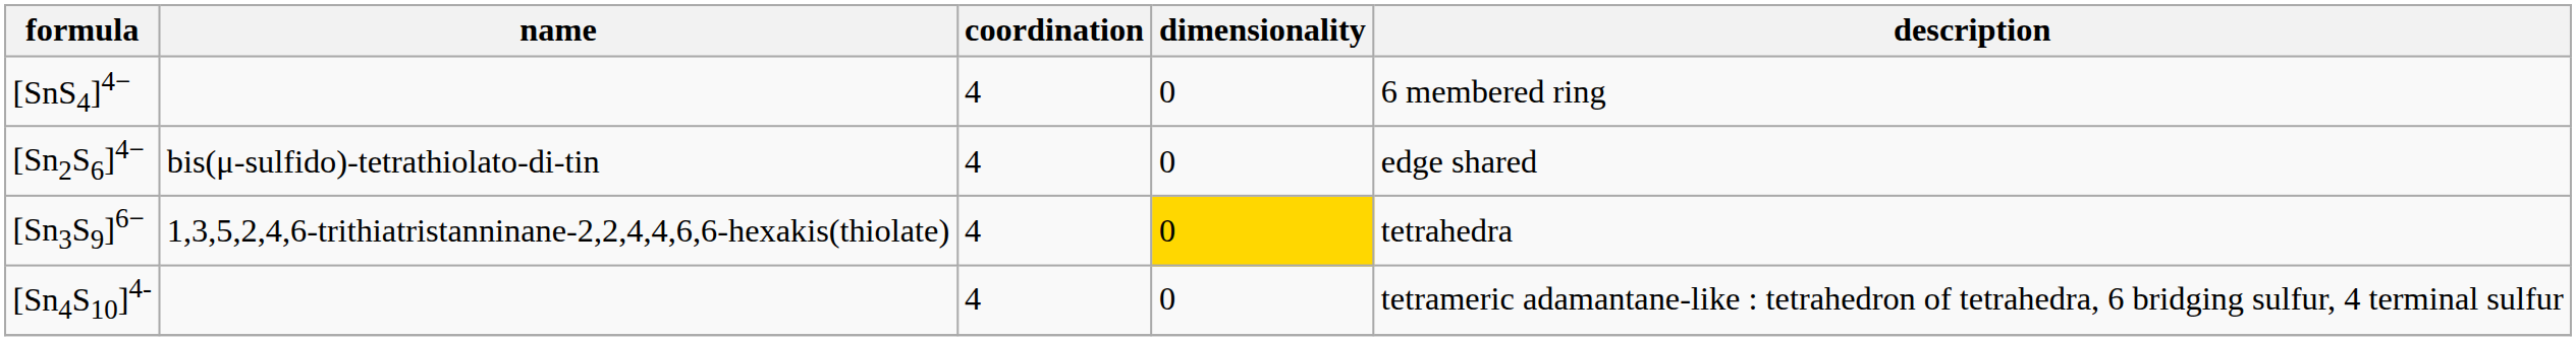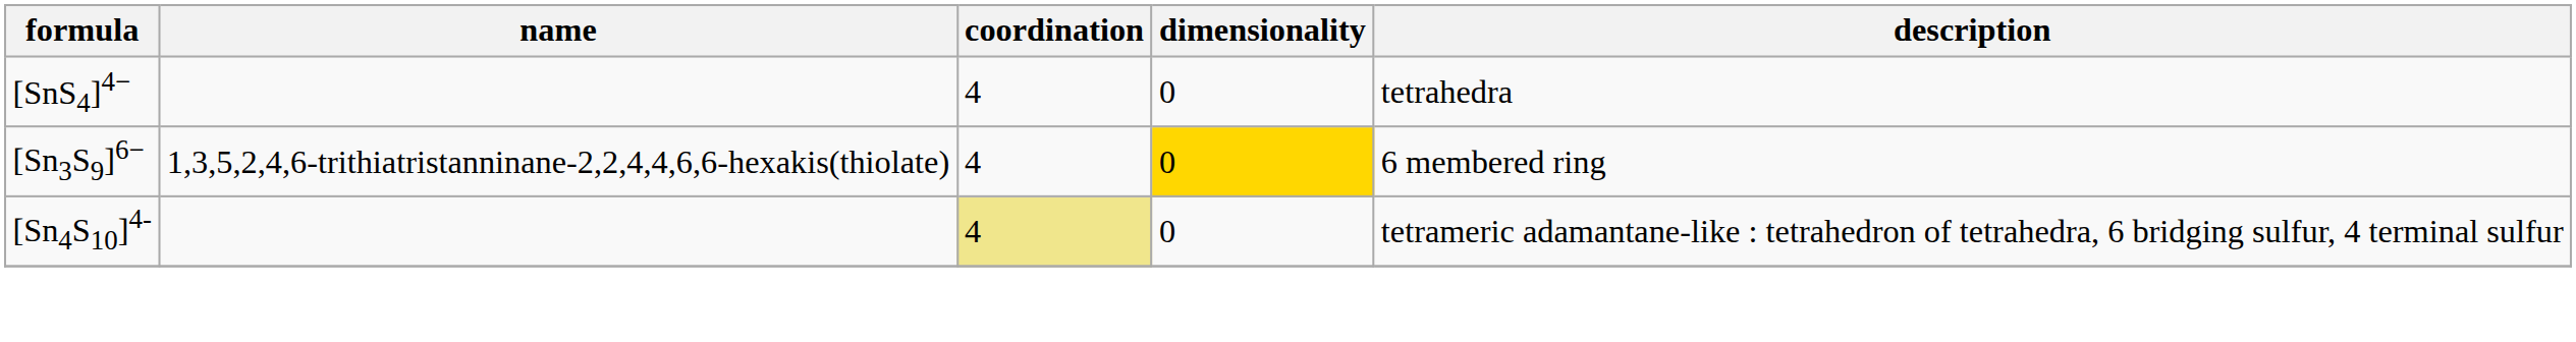 <table class="wikitable">
 <tr>
 <th>formula</th>
 <th>name</th>
 <th>coordination</th>
 <th>dimensionality</th>
 <th>description</th>
 </tr>
 <tr>
 <td>[SnS<sub>4</sub>]<sup>4−</sup></td>
 <td></td>
 <td>4</td>
 <td>0</td>
-<td>6 membered ring</td>
-</tr>
-<tr>
-<td>[Sn<sub>2</sub>S<sub>6</sub>]<sup>4−</sup></td>
-<td>bis(μ-sulfido)-tetrathiolato-di-tin</td>
-<td>4</td>
-<td>0</td>
-<td>edge shared</td>
+<td>tetrahedra</td>
 </tr>
 <tr>
 <td>[Sn<sub>3</sub>S<sub>9</sub>]<sup>6−</sup></td>
 <td>1,3,5,2,4,6-trithiatristanninane-2,2,4,4,6,6-hexakis(thiolate)</td>
 <td>4</td>
 <td style="background: gold;">0</td>
-<td>tetrahedra</td>
+<td>6 membered ring</td>
 </tr>
 <tr>
 <td>[Sn<sub>4</sub>S<sub>10</sub>]<sup>4-</sup></td>
 <td></td>
-<td>4</td>
+<td style="background: khaki;">4</td>
 <td>0</td>
 <td>tetrameric adamantane-like : tetrahedron of tetrahedra, 6 bridging sulfur, 4 terminal sulfur</td>
 </tr>
 <tr>
 </tr>
 </table>
